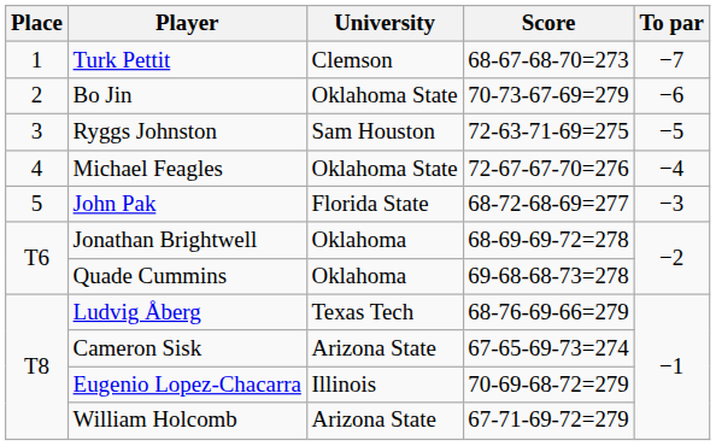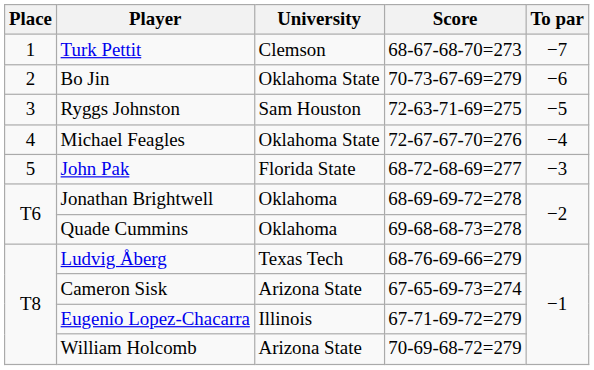 <table class="wikitable">
 <tr>
 <th>Place</th>
 <th>Player</th>
 <th>University</th>
 <th>Score</th>
 <th>To par</th>
 </tr>
 <tr>
 <td align=center>1</td>
 <td><a href='#'>Turk Pettit</a></td>
 <td>Clemson</td>
 <td>68-67-68-70=273</td>
 <td align=center>−7</td>
 </tr>
 <tr>
 <td align=center>2</td>
 <td>Bo Jin</td>
 <td>Oklahoma State</td>
 <td>70-73-67-69=279</td>
 <td align=center>−6</td>
 </tr>
 <tr>
 <td align=center>3</td>
 <td>Ryggs Johnston</td>
 <td>Sam Houston</td>
 <td>72-63-71-69=275</td>
 <td align=center>−5</td>
 </tr>
 <tr>
 <td align=center>4</td>
 <td>Michael Feagles</td>
 <td>Oklahoma State</td>
 <td>72-67-67-70=276</td>
 <td align=center>−4</td>
 </tr>
 <tr>
 <td align=center>5</td>
 <td><a href='#'>John Pak</a></td>
 <td>Florida State</td>
 <td>68-72-68-69=277</td>
 <td align=center>−3</td>
 </tr>
 <tr>
 <td rowspan=2 align=center>T6</td>
 <td>Jonathan Brightwell</td>
 <td>Oklahoma</td>
 <td>68-69-69-72=278</td>
 <td rowspan=2 align=center>−2</td>
 </tr>
 <tr>
 <td>Quade Cummins</td>
 <td>Oklahoma</td>
 <td>69-68-68-73=278</td>
 </tr>
 <tr>
 <td rowspan=4 align=center>T8</td>
 <td><a href='#'>Ludvig Åberg</a></td>
 <td>Texas Tech</td>
 <td>68-76-69-66=279</td>
 <td rowspan=4 align=center>−1</td>
 </tr>
 <tr>
 <td>Cameron Sisk</td>
 <td>Arizona State</td>
 <td>67-65-69-73=274</td>
 </tr>
 <tr>
 <td><a href='#'>Eugenio Lopez-Chacarra</a></td>
 <td>Illinois</td>
-<td>70-69-68-72=279</td>
+<td>67-71-69-72=279</td>
 </tr>
 <tr>
 <td>William Holcomb</td>
 <td>Arizona State</td>
-<td>67-71-69-72=279</td>
+<td>70-69-68-72=279</td>
 </tr>
 </table>
